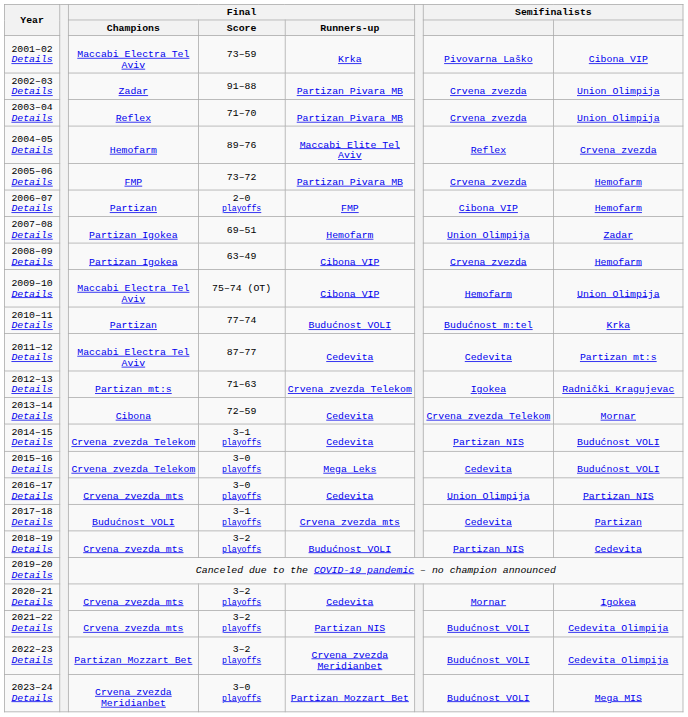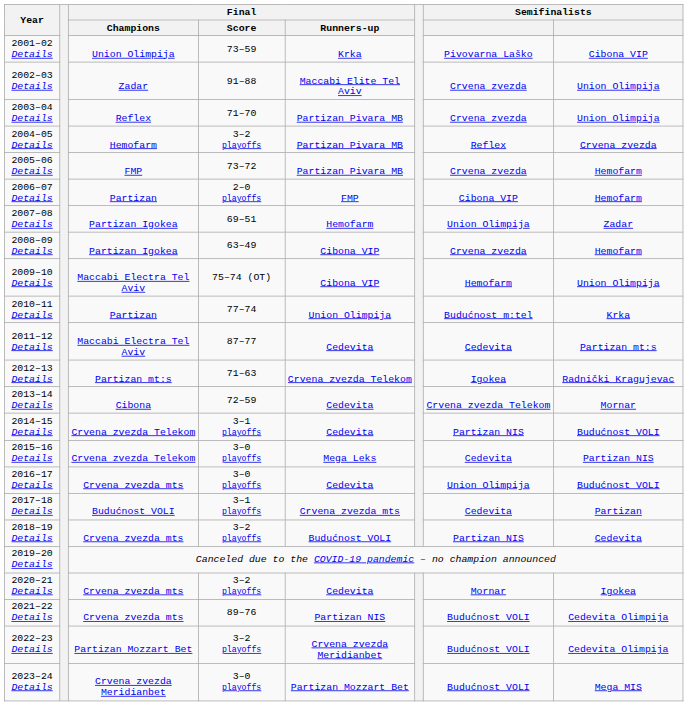 <table class="wikitable" style="font-size: 97%; text-align: center;">
 <tr>
 <th rowspan="2" style="width:5%;">Year</th>
 <th style="width:1%;" rowspan="25"></th>
 <th colspan=3>Final</th>
 <th style="width:1%;" rowspan="20"></th>
 <th colspan=2>Semifinalists</th>
 </tr>
 <tr>
 <th width=15%>Champions</th>
 <th width=10%>Score</th>
 <th width=15%>Runners-up</th>
 <th width=15%></th>
 <th width=15%></th>
 </tr>
 <tr>
 <td>2001–02<br><em><a href='#'>Details</a></em></td>
-<td><br> <a href='#'>Maccabi Electra Tel Aviv</a></td>
+<td><br> <a href='#'>Union Olimpija</a></td>
 <td>73–59</td>
 <td><br> <a href='#'>Krka</a></td>
 <td><br> <a href='#'>Pivovarna Laško</a></td>
 <td><br> <a href='#'>Cibona VIP</a></td>
 </tr>
 <tr>
 <td>2002–03<br><em><a href='#'>Details</a></em></td>
 <td><br> <a href='#'>Zadar</a></td>
 <td>91–88</td>
-<td><br> <a href='#'>Partizan Pivara MB</a></td>
+<td><br> <a href='#'>Maccabi Elite Tel Aviv</a></td>
 <td><br> <a href='#'>Crvena zvezda</a></td>
 <td><br> <a href='#'>Union Olimpija</a></td>
 </tr>
 <tr>
 <td>2003–04<br><em><a href='#'>Details</a></em></td>
 <td><br> <a href='#'>Reflex</a></td>
 <td>71–70</td>
 <td><br> <a href='#'>Partizan Pivara MB</a></td>
 <td><br> <a href='#'>Crvena zvezda</a></td>
 <td><br> <a href='#'>Union Olimpija</a></td>
 </tr>
 <tr>
 <td>2004–05<br><em><a href='#'>Details</a></em></td>
 <td><br> <a href='#'>Hemofarm</a></td>
-<td>89–76</td>
-<td><br> <a href='#'>Maccabi Elite Tel Aviv</a></td>
+<td>3–2<br><small><a href='#'>playoffs</a></small></td>
+<td><br> <a href='#'>Partizan Pivara MB</a></td>
 <td><br> <a href='#'>Reflex</a></td>
 <td><br> <a href='#'>Crvena zvezda</a></td>
 </tr>
 <tr>
 <td>2005–06<br><em><a href='#'>Details</a></em></td>
 <td><br> <a href='#'>FMP</a></td>
 <td>73–72</td>
 <td><br> <a href='#'>Partizan Pivara MB</a></td>
 <td><br> <a href='#'>Crvena zvezda</a></td>
 <td><br> <a href='#'>Hemofarm</a></td>
 </tr>
 <tr>
 <td>2006–07<br><em><a href='#'>Details</a></em></td>
 <td><br> <a href='#'>Partizan</a></td>
 <td>2–0<br> <small><a href='#'>playoffs</a></small></td>
 <td><br> <a href='#'>FMP</a></td>
 <td><br> <a href='#'>Cibona VIP</a></td>
 <td><br> <a href='#'>Hemofarm</a></td>
 </tr>
 <tr>
 <td>2007–08<br><em><a href='#'>Details</a></em></td>
 <td><br> <a href='#'>Partizan Igokea</a></td>
 <td>69–51</td>
 <td><br> <a href='#'>Hemofarm</a></td>
 <td><br> <a href='#'>Union Olimpija</a></td>
 <td><br> <a href='#'>Zadar</a></td>
 </tr>
 <tr>
 <td>2008–09<br><em><a href='#'>Details</a></em></td>
 <td><br> <a href='#'>Partizan Igokea</a></td>
 <td>63–49</td>
 <td><br> <a href='#'>Cibona VIP</a></td>
 <td><br> <a href='#'>Crvena zvezda</a></td>
 <td><br> <a href='#'>Hemofarm</a></td>
 </tr>
 <tr>
 <td>2009–10<br><em><a href='#'>Details</a></em></td>
 <td><br> <a href='#'>Maccabi Electra Tel Aviv</a></td>
 <td>75–74 (OT)</td>
 <td><br> <a href='#'>Cibona VIP</a></td>
 <td><br> <a href='#'>Hemofarm</a></td>
 <td><br> <a href='#'>Union Olimpija</a></td>
 </tr>
 <tr>
 <td>2010–11<br><em><a href='#'>Details</a></em></td>
 <td><br> <a href='#'>Partizan</a></td>
 <td>77–74</td>
-<td><br> <a href='#'>Budućnost VOLI</a></td>
+<td><br> <a href='#'>Union Olimpija</a></td>
 <td><br> <a href='#'>Budućnost m:tel</a></td>
 <td><br> <a href='#'>Krka</a></td>
 </tr>
 <tr>
 <td>2011–12<br><em><a href='#'>Details</a></em></td>
 <td><br> <a href='#'>Maccabi Electra Tel Aviv</a></td>
 <td>87–77</td>
 <td><br> <a href='#'>Cedevita</a></td>
 <td><br> <a href='#'>Cedevita</a></td>
 <td><br> <a href='#'>Partizan mt:s</a></td>
 </tr>
 <tr>
 <td>2012–13<br><em><a href='#'>Details</a></em></td>
 <td><br> <a href='#'>Partizan mt:s</a></td>
 <td>71–63</td>
 <td><br> <a href='#'>Crvena zvezda Telekom</a></td>
 <td><br> <a href='#'>Igokea</a></td>
 <td><br> <a href='#'>Radnički Kragujevac</a></td>
 </tr>
 <tr>
 <td>2013–14<br><em><a href='#'>Details</a></em></td>
 <td><br> <a href='#'>Cibona</a></td>
 <td>72–59</td>
 <td><br> <a href='#'>Cedevita</a></td>
 <td><br> <a href='#'>Crvena zvezda Telekom</a></td>
 <td><br> <a href='#'>Mornar</a></td>
 </tr>
 <tr>
 <td>2014–15<br><em><a href='#'>Details</a></em></td>
 <td><br> <a href='#'>Crvena zvezda Telekom</a></td>
 <td>3–1<br> <small><a href='#'>playoffs</a></small></td>
 <td><br> <a href='#'>Cedevita</a></td>
 <td><br> <a href='#'>Partizan NIS</a></td>
 <td><br> <a href='#'>Budućnost VOLI</a></td>
 </tr>
 <tr>
 <td>2015–16<br><em><a href='#'>Details</a></em></td>
 <td><br> <a href='#'>Crvena zvezda Telekom</a></td>
 <td>3–0<br> <small><a href='#'>playoffs</a></small></td>
 <td><br> <a href='#'>Mega Leks</a></td>
 <td><br> <a href='#'>Cedevita</a></td>
-<td><br> <a href='#'>Budućnost VOLI</a></td>
+<td><br> <a href='#'>Partizan NIS</a></td>
 </tr>
 <tr>
 <td>2016–17<br><em><a href='#'>Details</a></em></td>
 <td><br> <a href='#'>Crvena zvezda mts</a></td>
 <td>3–0<br> <small><a href='#'>playoffs</a></small></td>
 <td><br> <a href='#'>Cedevita</a></td>
 <td><br> <a href='#'>Union Olimpija</a></td>
-<td><br> <a href='#'>Partizan NIS</a></td>
+<td><br> <a href='#'>Budućnost VOLI</a></td>
 </tr>
 <tr>
 <td>2017–18<br><em><a href='#'>Details</a></em></td>
 <td><br> <a href='#'>Budućnost VOLI</a></td>
 <td>3–1<br><small><a href='#'>playoffs</a></small></td>
 <td><br> <a href='#'>Crvena zvezda mts</a></td>
 <td><br> <a href='#'>Cedevita</a></td>
 <td><br> <a href='#'>Partizan</a></td>
 </tr>
 <tr>
 <td>2018–19<br><em><a href='#'>Details</a></em></td>
 <td><br> <a href='#'>Crvena zvezda mts</a></td>
 <td>3–2<br><small><a href='#'>playoffs</a></small></td>
 <td><br> <a href='#'>Budućnost VOLI</a></td>
 <td><br> <a href='#'>Partizan NIS</a></td>
 <td><br> <a href='#'>Cedevita</a></td>
 </tr>
 <tr>
 <td>2019–20<br><em><a href='#'>Details</a></em></td>
 <td colspan=6><em>Canceled due to the <a href='#'>COVID-19 pandemic</a> – no champion announced</em></td>
 </tr>
 <tr>
 <td>2020–21<br><em><a href='#'>Details</a></em></td>
 <td><br> <a href='#'>Crvena zvezda mts</a></td>
 <td>3–2<br><small><a href='#'>playoffs</a></small></td>
 <td><br> <a href='#'>Cedevita</a></td>
 <th style="width:1%;" rowspan="4"></th>
 <td><br> <a href='#'>Mornar</a></td>
 <td><br> <a href='#'>Igokea</a></td>
 </tr>
 <tr>
 <td>2021–22<br><em><a href='#'>Details</a></em></td>
 <td><br> <a href='#'>Crvena zvezda mts</a></td>
-<td>3–2<br><small><a href='#'>playoffs</a></small></td>
+<td>89–76</td>
 <td><br> <a href='#'>Partizan NIS</a></td>
 <td><br> <a href='#'>Budućnost VOLI</a></td>
 <td><br> <a href='#'>Cedevita Olimpija</a></td>
 </tr>
 <tr>
 <td>2022–23<br><em><a href='#'>Details</a></em></td>
 <td><br> <a href='#'>Partizan Mozzart Bet</a></td>
 <td>3–2<br><small><a href='#'>playoffs</a></small></td>
 <td><br> <a href='#'>Crvena zvezda Meridianbet</a></td>
 <td><br> <a href='#'>Budućnost VOLI</a></td>
 <td><br> <a href='#'>Cedevita Olimpija</a></td>
 </tr>
 <tr>
 <td>2023–24<br><em><a href='#'>Details</a></em></td>
 <td><br>  <a href='#'>Crvena zvezda Meridianbet</a></td>
 <td>3–0<br><small><a href='#'>playoffs</a></small></td>
 <td><br> <a href='#'>Partizan Mozzart Bet</a></td>
 <td><br> <a href='#'>Budućnost VOLI</a></td>
 <td><br> <a href='#'>Mega MIS</a></td>
 </tr>
 </table>
